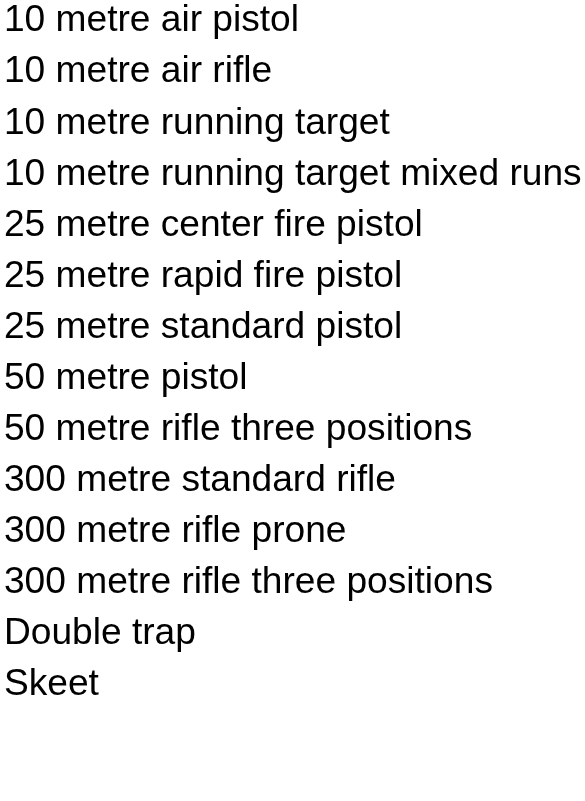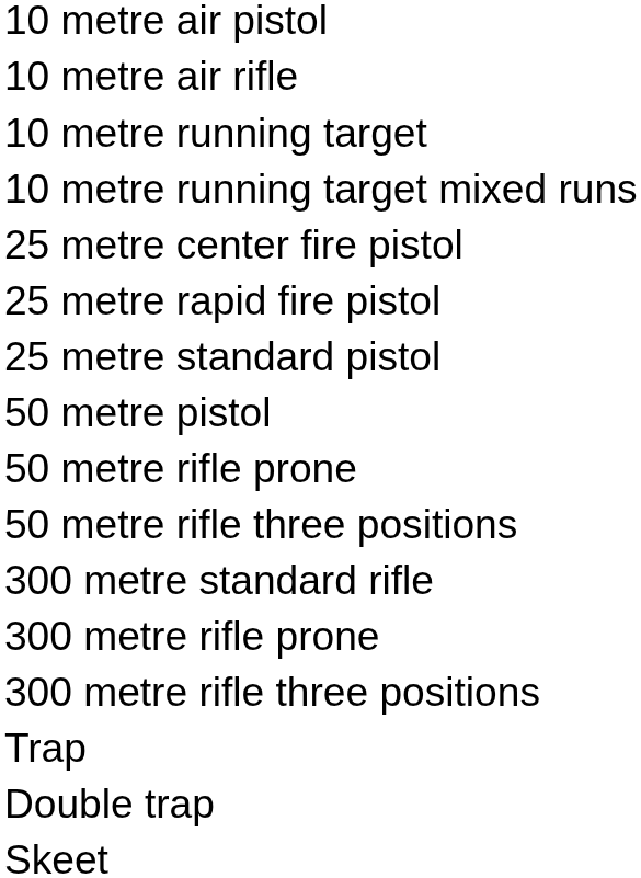 <table>
 <tr>
 <td>10 metre air pistol<br></td>
 <td></td>
 <td></td>
 <td></td>
 </tr>
 <tr>
 <td>10 metre air rifle<br></td>
 <td></td>
 <td></td>
 <td></td>
 </tr>
 <tr>
 <td>10 metre running target<br></td>
 <td></td>
 <td></td>
 <td></td>
 </tr>
 <tr>
 <td>10 metre running target mixed runs<br></td>
 <td></td>
 <td></td>
 <td></td>
 </tr>
 <tr>
 <td>25 metre center fire pistol<br></td>
 <td></td>
 <td></td>
 <td></td>
 </tr>
 <tr>
 <td>25 metre rapid fire pistol<br></td>
 <td></td>
 <td></td>
 <td></td>
 </tr>
 <tr>
 <td>25 metre standard pistol<br></td>
 <td></td>
 <td></td>
 <td></td>
 </tr>
 <tr>
 <td>50 metre pistol<br></td>
 <td></td>
 <td></td>
 <td></td>
 </tr>
 <tr>
+<td>50 metre rifle prone<br></td>
+<td></td>
+<td></td>
+<td></td>
+</tr>
+<tr>
 <td>50 metre rifle three positions<br></td>
 <td></td>
 <td></td>
 <td></td>
 </tr>
 <tr>
 <td>300 metre standard rifle<br></td>
 <td></td>
 <td></td>
 <td></td>
 </tr>
 <tr>
 <td>300 metre rifle prone<br></td>
 <td></td>
 <td></td>
 <td></td>
 </tr>
 <tr>
 <td>300 metre rifle three positions<br></td>
 <td></td>
 <td></td>
 <td></td>
 </tr>
 <tr>
+<td>Trap<br></td>
+<td></td>
+<td></td>
+<td></td>
+</tr>
+<tr>
 <td>Double trap<br></td>
 <td></td>
 <td></td>
 <td></td>
 </tr>
 <tr>
 <td>Skeet<br></td>
 <td></td>
 <td></td>
 <td></td>
 </tr>
 </table>
